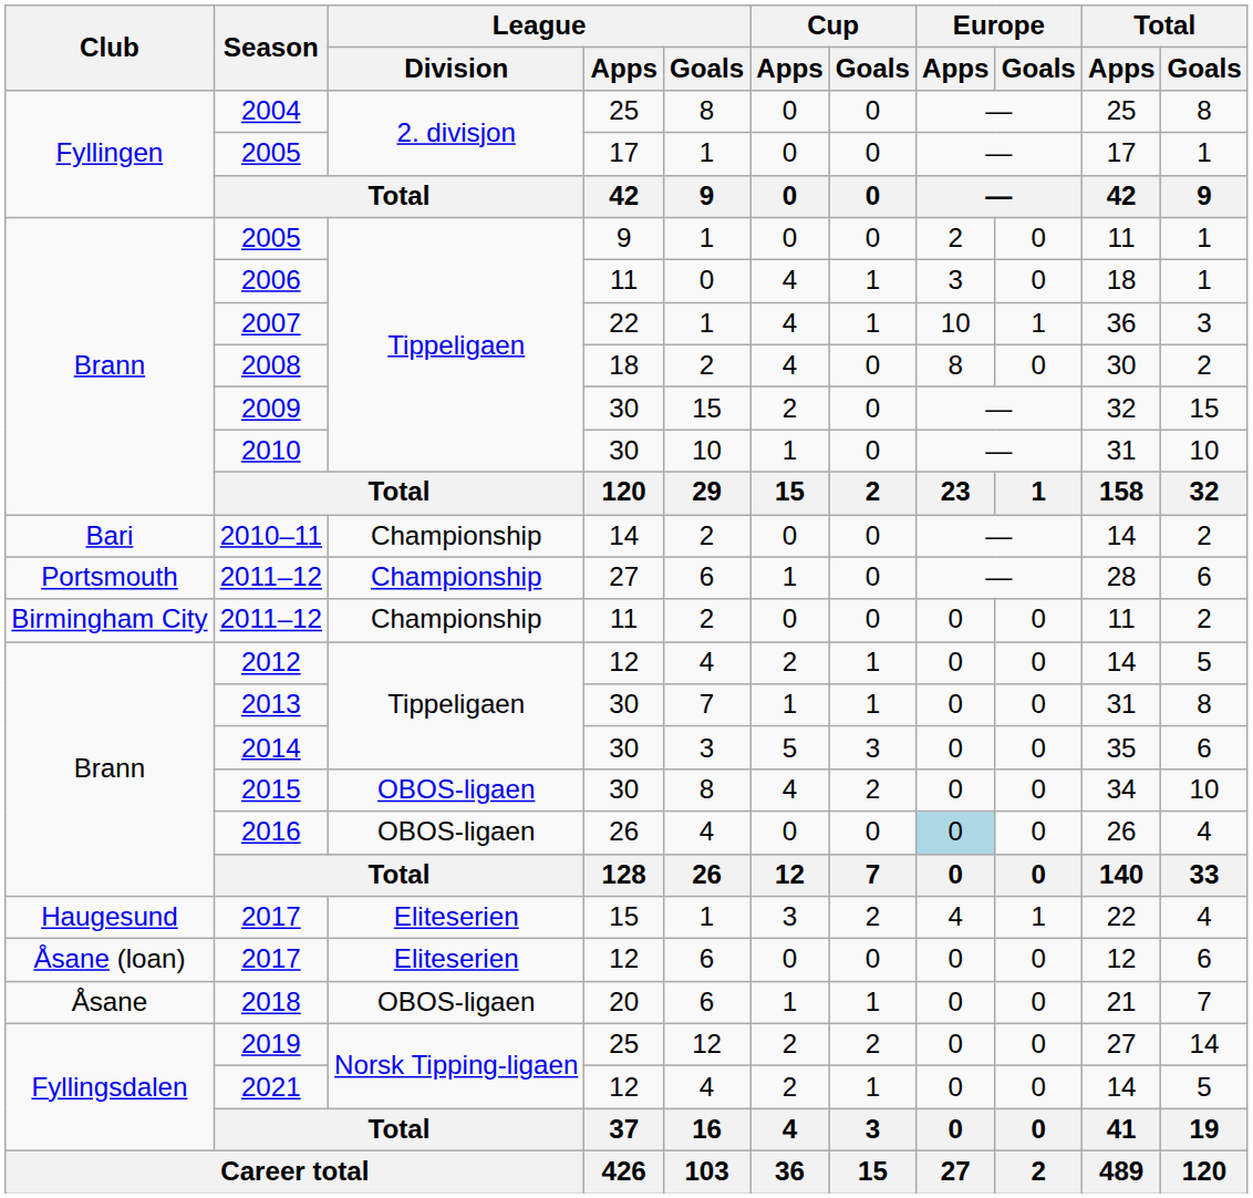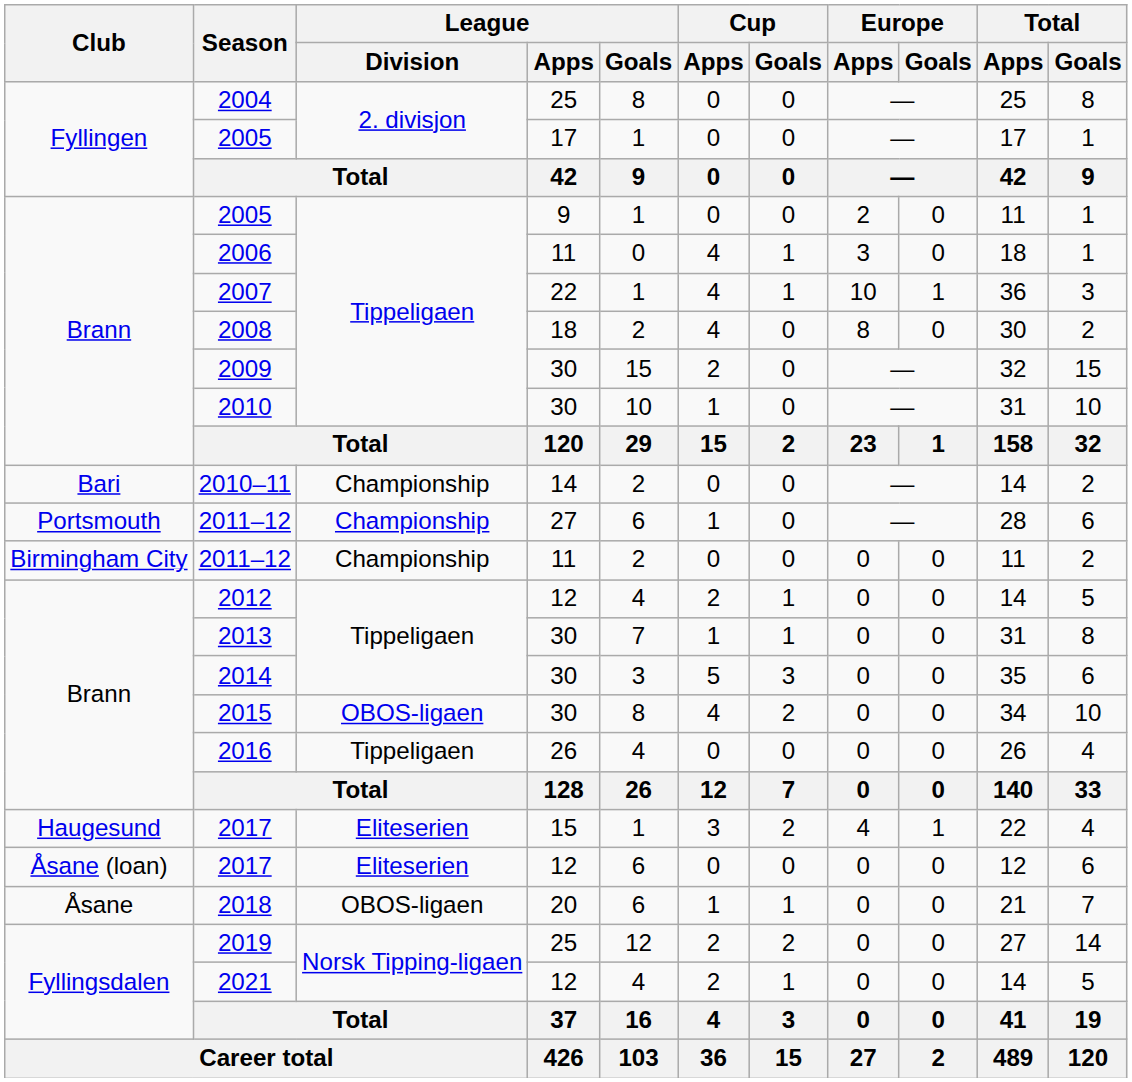 <table class="wikitable" style="text-align:center">
 <tr>
 <th rowspan="2">Club</th>
 <th rowspan="2">Season</th>
 <th colspan="3">League</th>
 <th colspan="2">Cup</th>
 <th colspan="2">Europe</th>
 <th colspan="2">Total</th>
 </tr>
 <tr>
 <th>Division</th>
 <th>Apps</th>
 <th>Goals</th>
 <th>Apps</th>
 <th>Goals</th>
 <th>Apps</th>
 <th>Goals</th>
 <th>Apps</th>
 <th>Goals</th>
 </tr>
 <tr>
 <td rowspan="3"><a href='#'>Fyllingen</a></td>
 <td><a href='#'>2004</a></td>
 <td rowspan="2"><a href='#'>2. divisjon</a></td>
 <td>25</td>
 <td>8</td>
 <td>0</td>
 <td>0</td>
 <td colspan="2">—</td>
 <td>25</td>
 <td>8</td>
 </tr>
 <tr>
 <td><a href='#'>2005</a></td>
 <td>17</td>
 <td>1</td>
 <td>0</td>
 <td>0</td>
 <td colspan="2">—</td>
 <td>17</td>
 <td>1</td>
 </tr>
 <tr>
 <th colspan="2">Total</th>
 <th>42</th>
 <th>9</th>
 <th>0</th>
 <th>0</th>
 <th colspan="2">—</th>
 <th>42</th>
 <th>9</th>
 </tr>
 <tr>
 <td rowspan="7"><a href='#'>Brann</a></td>
 <td><a href='#'>2005</a></td>
 <td rowspan="6"><a href='#'>Tippeligaen</a></td>
 <td>9</td>
 <td>1</td>
 <td>0</td>
 <td>0</td>
 <td>2</td>
 <td>0</td>
 <td>11</td>
 <td>1</td>
 </tr>
 <tr>
 <td><a href='#'>2006</a></td>
 <td>11</td>
 <td>0</td>
 <td>4</td>
 <td>1</td>
 <td>3</td>
 <td>0</td>
 <td>18</td>
 <td>1</td>
 </tr>
 <tr>
 <td><a href='#'>2007</a></td>
 <td>22</td>
 <td>1</td>
 <td>4</td>
 <td>1</td>
 <td>10</td>
 <td>1</td>
 <td>36</td>
 <td>3</td>
 </tr>
 <tr>
 <td><a href='#'>2008</a></td>
 <td>18</td>
 <td>2</td>
 <td>4</td>
 <td>0</td>
 <td>8</td>
 <td>0</td>
 <td>30</td>
 <td>2</td>
 </tr>
 <tr>
 <td><a href='#'>2009</a></td>
 <td>30</td>
 <td>15</td>
 <td>2</td>
 <td>0</td>
 <td colspan="2">—</td>
 <td>32</td>
 <td>15</td>
 </tr>
 <tr>
 <td><a href='#'>2010</a></td>
 <td>30</td>
 <td>10</td>
 <td>1</td>
 <td>0</td>
 <td colspan="2">—</td>
 <td>31</td>
 <td>10</td>
 </tr>
 <tr>
 <th colspan="2">Total</th>
 <th>120</th>
 <th>29</th>
 <th>15</th>
 <th>2</th>
 <th>23</th>
 <th>1</th>
 <th>158</th>
 <th>32</th>
 </tr>
 <tr>
 <td><a href='#'>Bari</a></td>
 <td><a href='#'>2010–11</a></td>
 <td Football League Championship>Championship</td>
 <td>14</td>
 <td>2</td>
 <td>0</td>
 <td>0</td>
 <td colspan="2">—</td>
 <td>14</td>
 <td>2</td>
 </tr>
 <tr>
 <td><a href='#'>Portsmouth</a></td>
 <td><a href='#'>2011–12</a></td>
 <td><a href='#'>Championship</a></td>
 <td>27</td>
 <td>6</td>
 <td>1</td>
 <td>0</td>
 <td colspan="2">—</td>
 <td>28</td>
 <td>6</td>
 </tr>
 <tr>
 <td><a href='#'>Birmingham City</a></td>
 <td><a href='#'>2011–12</a></td>
 <td Football League Championship>Championship</td>
 <td>11</td>
 <td>2</td>
 <td>0</td>
 <td>0</td>
 <td>0</td>
 <td>0</td>
 <td>11</td>
 <td>2</td>
 </tr>
 <tr>
 <td rowspan="6">Brann</td>
 <td><a href='#'>2012</a></td>
 <td rowspan="3">Tippeligaen</td>
 <td>12</td>
 <td>4</td>
 <td>2</td>
 <td>1</td>
 <td>0</td>
 <td>0</td>
 <td>14</td>
 <td>5</td>
 </tr>
 <tr>
 <td><a href='#'>2013</a></td>
 <td>30</td>
 <td>7</td>
 <td>1</td>
 <td>1</td>
 <td>0</td>
 <td>0</td>
 <td>31</td>
 <td>8</td>
 </tr>
 <tr>
 <td><a href='#'>2014</a></td>
 <td>30</td>
 <td>3</td>
 <td>5</td>
 <td>3</td>
 <td>0</td>
 <td>0</td>
 <td>35</td>
 <td>6</td>
 </tr>
 <tr>
 <td><a href='#'>2015</a></td>
 <td><a href='#'>OBOS-ligaen</a></td>
 <td>30</td>
 <td>8</td>
 <td>4</td>
 <td>2</td>
 <td>0</td>
 <td>0</td>
 <td>34</td>
 <td>10</td>
 </tr>
 <tr>
 <td><a href='#'>2016</a></td>
-<td>OBOS-ligaen</td>
+<td>Tippeligaen</td>
 <td>26</td>
 <td>4</td>
 <td>0</td>
 <td>0</td>
-<td style="background: lightblue;">0</td>
+<td>0</td>
 <td>0</td>
 <td>26</td>
 <td>4</td>
 </tr>
 <tr>
 <th colspan="2">Total</th>
 <th>128</th>
 <th>26</th>
 <th>12</th>
 <th>7</th>
 <th>0</th>
 <th>0</th>
 <th>140</th>
 <th>33</th>
 </tr>
 <tr>
 <td><a href='#'>Haugesund</a></td>
 <td><a href='#'>2017</a></td>
 <td><a href='#'>Eliteserien</a></td>
 <td>15</td>
 <td>1</td>
 <td>3</td>
 <td>2</td>
 <td>4</td>
 <td>1</td>
 <td>22</td>
 <td>4</td>
 </tr>
 <tr>
 <td><a href='#'>Åsane</a> (loan)</td>
 <td><a href='#'>2017</a></td>
 <td><a href='#'>Eliteserien</a></td>
 <td>12</td>
 <td>6</td>
 <td>0</td>
 <td>0</td>
 <td>0</td>
 <td>0</td>
 <td>12</td>
 <td>6</td>
 </tr>
 <tr>
 <td>Åsane</td>
 <td><a href='#'>2018</a></td>
 <td>OBOS-ligaen</td>
 <td>20</td>
 <td>6</td>
 <td>1</td>
 <td>1</td>
 <td>0</td>
 <td>0</td>
 <td>21</td>
 <td>7</td>
 </tr>
 <tr>
 <td rowspan="3"><a href='#'>Fyllingsdalen</a></td>
 <td><a href='#'>2019</a></td>
 <td rowspan="2"><a href='#'>Norsk Tipping-ligaen</a></td>
 <td>25</td>
 <td>12</td>
 <td>2</td>
 <td>2</td>
 <td>0</td>
 <td>0</td>
 <td>27</td>
 <td>14</td>
 </tr>
 <tr>
 <td><a href='#'>2021</a></td>
 <td>12</td>
 <td>4</td>
 <td>2</td>
 <td>1</td>
 <td>0</td>
 <td>0</td>
 <td>14</td>
 <td>5</td>
 </tr>
 <tr>
 <th colspan="2">Total</th>
 <th>37</th>
 <th>16</th>
 <th>4</th>
 <th>3</th>
 <th>0</th>
 <th>0</th>
 <th>41</th>
 <th>19</th>
 </tr>
 <tr>
 <th colspan="3">Career total</th>
 <th>426</th>
 <th>103</th>
 <th>36</th>
 <th>15</th>
 <th>27</th>
 <th>2</th>
 <th>489</th>
 <th>120</th>
 </tr>
 </table>
